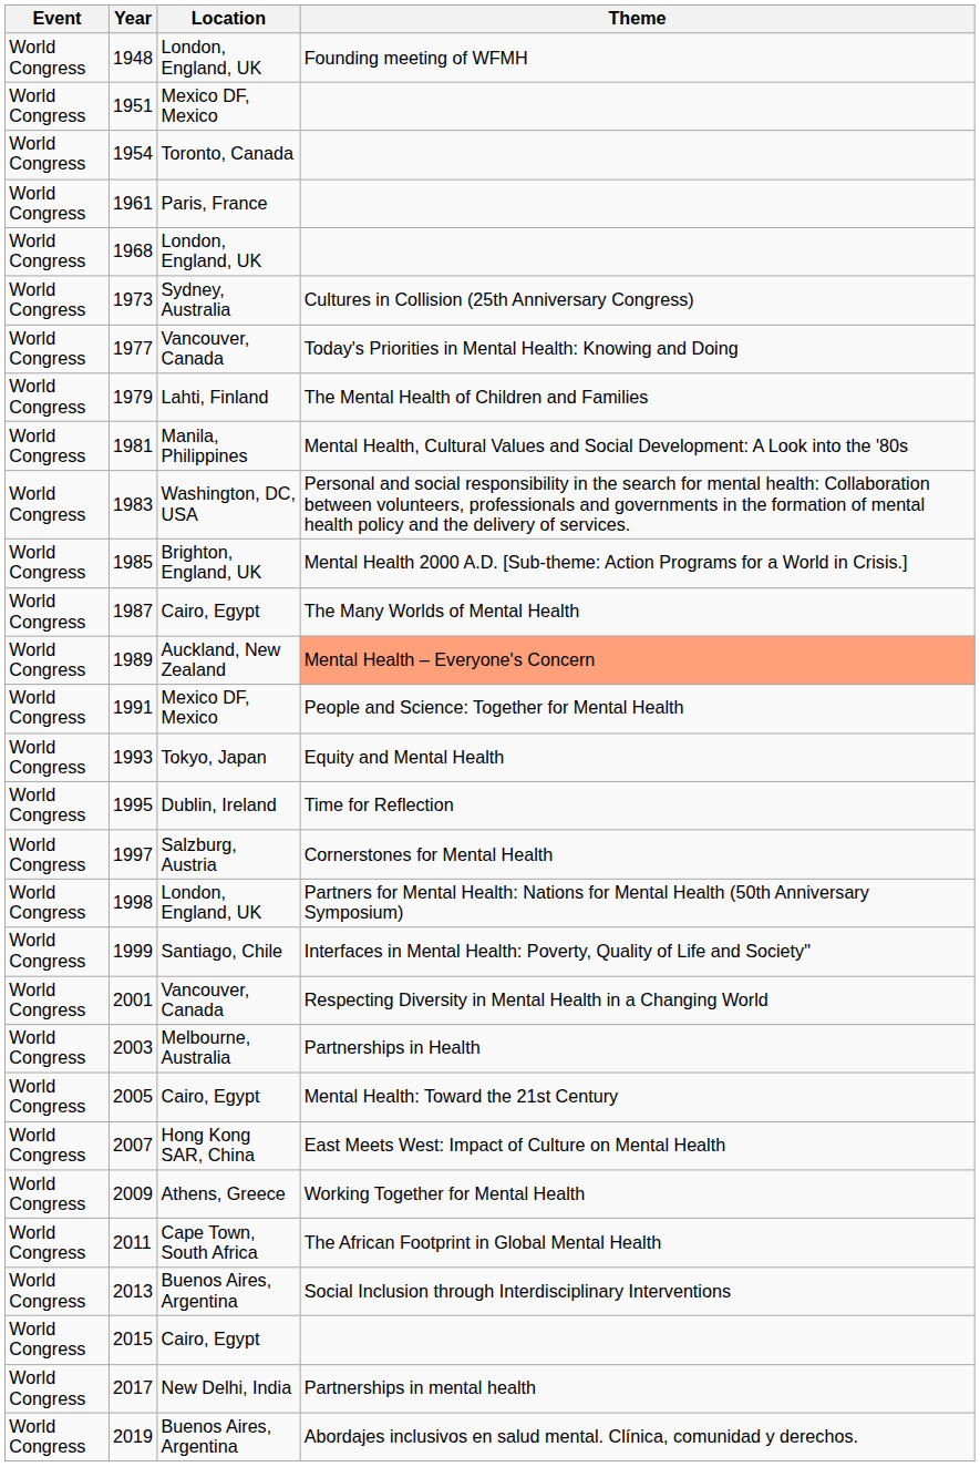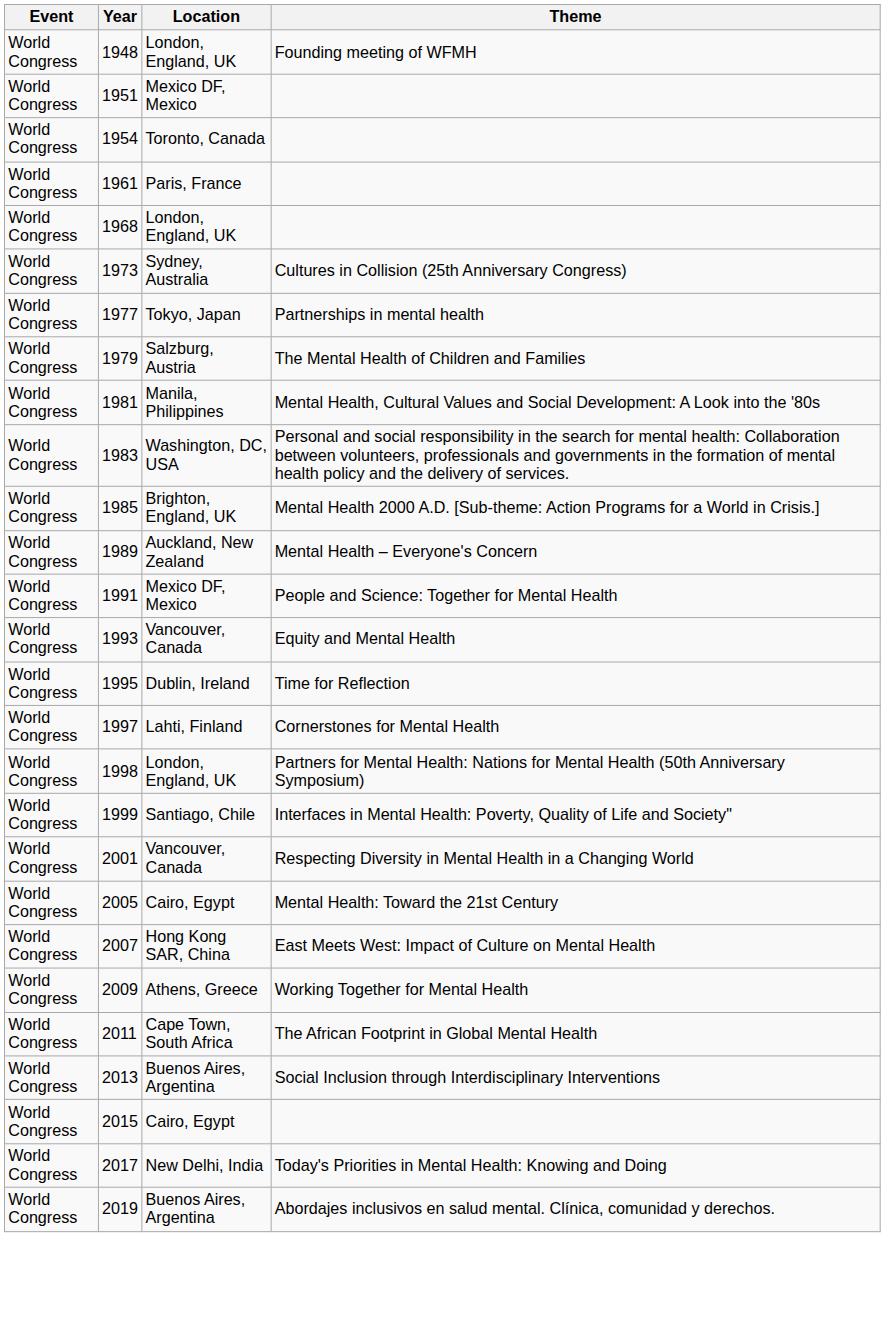 <table class="wikitable">
 <tr>
 <th>Event</th>
 <th>Year</th>
 <th>Location</th>
 <th>Theme</th>
 </tr>
 <tr>
 <td>World Congress</td>
 <td>1948</td>
 <td>London, England, UK</td>
 <td>Founding meeting of WFMH</td>
 </tr>
 <tr>
 <td>World Congress</td>
 <td>1951</td>
 <td>Mexico DF, Mexico</td>
 <td></td>
 </tr>
 <tr>
 <td>World Congress</td>
 <td>1954</td>
 <td>Toronto, Canada</td>
 <td></td>
 </tr>
 <tr>
 <td>World Congress</td>
 <td>1961</td>
 <td>Paris, France</td>
 <td></td>
 </tr>
 <tr>
 <td>World Congress</td>
 <td>1968</td>
 <td>London, England, UK</td>
 <td></td>
 </tr>
 <tr>
 <td>World Congress</td>
 <td>1973</td>
 <td>Sydney, Australia</td>
 <td>Cultures in Collision (25th Anniversary Congress)</td>
 </tr>
 <tr>
 <td>World Congress</td>
 <td>1977</td>
-<td>Vancouver, Canada</td>
-<td>Today's Priorities in Mental Health: Knowing and Doing</td>
+<td>Tokyo, Japan</td>
+<td>Partnerships in mental health</td>
 </tr>
 <tr>
 <td>World Congress</td>
 <td>1979</td>
-<td>Lahti, Finland</td>
+<td>Salzburg, Austria</td>
 <td>The Mental Health of Children and Families</td>
 </tr>
 <tr>
 <td>World Congress</td>
 <td>1981</td>
 <td>Manila, Philippines</td>
 <td>Mental Health, Cultural Values and Social Development: A Look into the '80s</td>
 </tr>
 <tr>
 <td>World Congress</td>
 <td>1983</td>
 <td>Washington, DC, USA</td>
 <td>Personal and social responsibility in the search for mental health: Collaboration between volunteers, professionals and governments in the formation of mental health policy and the delivery of services.</td>
 </tr>
 <tr>
 <td>World Congress</td>
 <td>1985</td>
 <td>Brighton, England, UK</td>
 <td>Mental Health 2000 A.D. [Sub-theme: Action Programs for a World in Crisis.]</td>
 </tr>
 <tr>
 <td>World Congress</td>
-<td>1987</td>
-<td>Cairo, Egypt</td>
-<td>The Many Worlds of Mental Health</td>
-</tr>
-<tr>
-<td>World Congress</td>
 <td>1989</td>
 <td>Auckland, New Zealand</td>
-<td style="background: lightsalmon;">Mental Health – Everyone's Concern</td>
+<td>Mental Health – Everyone's Concern</td>
 </tr>
 <tr>
 <td>World Congress</td>
 <td>1991</td>
 <td>Mexico DF, Mexico</td>
 <td>People and Science: Together for Mental Health</td>
 </tr>
 <tr>
 <td>World Congress</td>
 <td>1993</td>
-<td>Tokyo, Japan</td>
+<td>Vancouver, Canada</td>
 <td>Equity and Mental Health</td>
 </tr>
 <tr>
 <td>World Congress</td>
 <td>1995</td>
 <td>Dublin, Ireland</td>
 <td>Time for Reflection</td>
 </tr>
 <tr>
 <td>World Congress</td>
 <td>1997</td>
-<td>Salzburg, Austria</td>
+<td>Lahti, Finland</td>
 <td>Cornerstones for Mental Health</td>
 </tr>
 <tr>
 <td>World Congress</td>
 <td>1998</td>
 <td>London, England, UK</td>
 <td>Partners for Mental Health: Nations for Mental Health (50th Anniversary Symposium)</td>
 </tr>
 <tr>
 <td>World Congress</td>
 <td>1999</td>
 <td>Santiago, Chile</td>
 <td>Interfaces in Mental Health: Poverty, Quality of Life and Society"</td>
 </tr>
 <tr>
 <td>World Congress</td>
 <td>2001</td>
 <td>Vancouver, Canada</td>
 <td>Respecting Diversity in Mental Health in a Changing World</td>
-</tr>
-<tr>
-<td>World Congress</td>
-<td>2003</td>
-<td>Melbourne, Australia</td>
-<td>Partnerships in Health</td>
 </tr>
 <tr>
 <td>World Congress</td>
 <td>2005</td>
 <td>Cairo, Egypt</td>
 <td>Mental Health: Toward the 21st Century</td>
 </tr>
 <tr>
 <td>World Congress</td>
 <td>2007</td>
 <td>Hong Kong SAR, China</td>
 <td>East Meets West: Impact of Culture on Mental Health</td>
 </tr>
 <tr>
 <td>World Congress</td>
 <td>2009</td>
 <td>Athens, Greece</td>
 <td>Working Together for Mental Health</td>
 </tr>
 <tr>
 <td>World Congress</td>
 <td>2011</td>
 <td>Cape Town, South Africa</td>
 <td>The African Footprint in Global Mental Health</td>
 </tr>
 <tr>
 <td>World Congress</td>
 <td>2013</td>
 <td>Buenos Aires, Argentina</td>
 <td>Social Inclusion through Interdisciplinary Interventions</td>
 </tr>
 <tr>
 <td>World Congress</td>
 <td>2015</td>
 <td>Cairo, Egypt</td>
 <td></td>
 </tr>
 <tr>
 <td>World Congress</td>
 <td>2017</td>
 <td>New Delhi, India</td>
-<td>Partnerships in mental health</td>
+<td>Today's Priorities in Mental Health: Knowing and Doing</td>
 </tr>
 <tr>
 <td>World Congress</td>
 <td>2019</td>
 <td>Buenos Aires, Argentina</td>
 <td>Abordajes inclusivos en salud mental. Clínica, comunidad y derechos.</td>
 </tr>
 </table>
